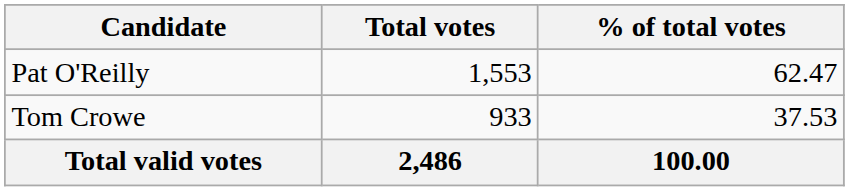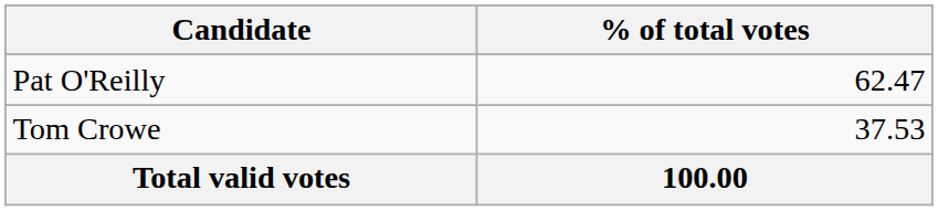 <table style="width:475px;" class="wikitable">
 <tr bgcolor="#EEEEEE">
 <th align="left">Candidate</th>
-<th align="right">Total votes</th>
 <th align="right">% of total votes</th>
 </tr>
 <tr>
 <td align="left">Pat O'Reilly</td>
-<td align="right">1,553</td>
 <td align="right">62.47</td>
 </tr>
 <tr>
 <td align="left">Tom Crowe</td>
-<td align="right">933</td>
 <td align="right">37.53</td>
 </tr>
 <tr bgcolor="#EEEEEE">
 <th align="left">Total valid votes</th>
-<th align="right"><strong>2,486</strong></th>
 <th align="right"><strong>100.00</strong></th>
 </tr>
 </table>
